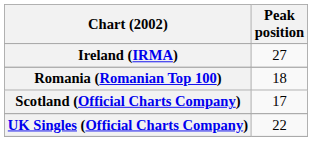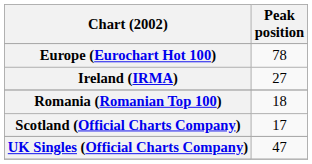 <table class="wikitable sortable plainrowheaders">
 <tr>
 <th scope="col">Chart (2002)</th>
 <th scope="col">Peak<br>position</th>
 </tr>
 <tr>
 </tr>
 <tr>
 </tr>
 <tr>
+</tr>
+<tr>
+<th scope="row">Europe (<a href='#'>Eurochart Hot 100</a>)</th>
+<td align="center">78</td>
 </tr>
 <tr>
 <th scope="row">Ireland (<a href='#'>IRMA</a>)</th>
 <td align="center">27</td>
 </tr>
 <tr>
 </tr>
 <tr>
 </tr>
 <tr>
 </tr>
 <tr>
 <th scope="row">Romania (<a href='#'>Romanian Top 100</a>)</th>
 <td align="center">18</td>
 </tr>
 <tr>
 <th scope="row">Scotland (<a href='#'>Official Charts Company</a>)</th>
 <td align="center">17</td>
 </tr>
 <tr>
 </tr>
 <tr>
 <th scope="row"><a href='#'>UK Singles</a> (<a href='#'>Official Charts Company</a>)</th>
-<td align="center">22</td>
+<td align="center">47</td>
 </tr>
 <tr>
 </tr>
 </table>
